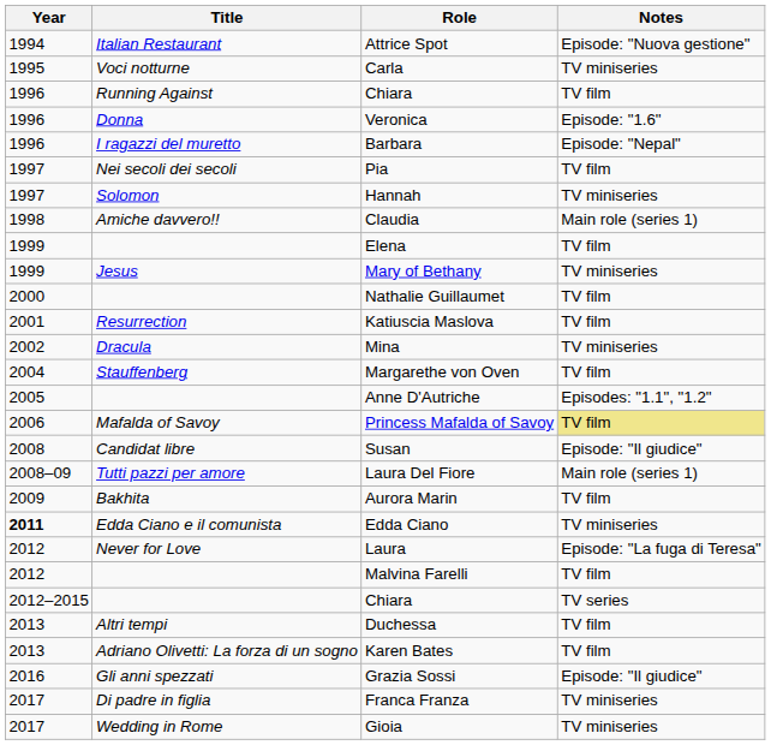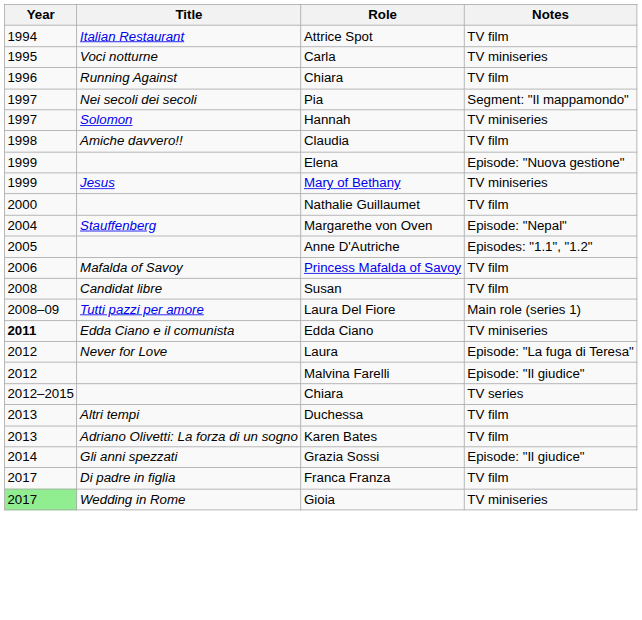 <table class="wikitable sortable">
 <tr>
 <th>Year</th>
 <th>Title</th>
 <th>Role</th>
 <th class="unsortable">Notes</th>
 </tr>
 <tr>
 <td>1994</td>
 <td><em><a href='#'>Italian Restaurant</a></em></td>
 <td>Attrice Spot</td>
-<td>Episode: "Nuova gestione"</td>
+<td>TV film</td>
 </tr>
 <tr>
 <td>1995</td>
 <td><em>Voci notturne</em></td>
 <td>Carla</td>
 <td>TV miniseries</td>
 </tr>
 <tr>
 <td>1996</td>
 <td><em>Running Against</em></td>
 <td>Chiara</td>
 <td>TV film</td>
 </tr>
 <tr>
-<td>1996</td>
-<td><em><a href='#'>Donna</a></em></td>
-<td>Veronica</td>
-<td>Episode: "1.6"</td>
-</tr>
-<tr>
-<td>1996</td>
-<td><em><a href='#'>I ragazzi del muretto</a></em></td>
-<td>Barbara</td>
-<td>Episode: "Nepal"</td>
-</tr>
-<tr>
 <td>1997</td>
 <td><em>Nei secoli dei secoli</em></td>
 <td>Pia</td>
-<td>TV film</td>
+<td>Segment: "Il mappamondo"</td>
 </tr>
 <tr>
 <td>1997</td>
 <td><em><a href='#'>Solomon</a></em></td>
 <td>Hannah</td>
 <td>TV miniseries</td>
 </tr>
 <tr>
 <td>1998</td>
 <td><em>Amiche davvero!!</em></td>
 <td>Claudia</td>
-<td>Main role (series 1)</td>
+<td>TV film</td>
 </tr>
 <tr>
 <td>1999</td>
 <td><em></em></td>
 <td>Elena</td>
-<td>TV film</td>
+<td>Episode: "Nuova gestione"</td>
 </tr>
 <tr>
 <td>1999</td>
 <td><em><a href='#'>Jesus</a></em></td>
 <td><a href='#'>Mary of Bethany</a></td>
 <td>TV miniseries</td>
 </tr>
 <tr>
 <td>2000</td>
 <td><em></em></td>
 <td>Nathalie Guillaumet</td>
 <td>TV film</td>
 </tr>
 <tr>
-<td>2001</td>
-<td><em><a href='#'>Resurrection</a></em></td>
-<td>Katiuscia Maslova</td>
-<td>TV film</td>
-</tr>
-<tr>
-<td>2002</td>
-<td><em><a href='#'>Dracula</a></em></td>
-<td>Mina</td>
-<td>TV miniseries</td>
-</tr>
-<tr>
 <td>2004</td>
 <td><em><a href='#'>Stauffenberg</a></em></td>
 <td>Margarethe von Oven</td>
-<td>TV film</td>
+<td>Episode: "Nepal"</td>
 </tr>
 <tr>
 <td>2005</td>
 <td><em></em></td>
 <td>Anne D'Autriche</td>
 <td>Episodes: "1.1", "1.2"</td>
 </tr>
 <tr>
 <td>2006</td>
 <td><em>Mafalda of Savoy</em></td>
 <td><a href='#'>Princess Mafalda of Savoy</a></td>
-<td style="background: khaki;">TV film</td>
+<td>TV film</td>
 </tr>
 <tr>
 <td>2008</td>
 <td><em>Candidat libre</em></td>
 <td>Susan</td>
-<td>Episode: "Il giudice"</td>
+<td>TV film</td>
 </tr>
 <tr>
 <td>2008–09</td>
 <td><em><a href='#'>Tutti pazzi per amore</a></em></td>
 <td>Laura Del Fiore</td>
 <td>Main role (series 1)</td>
-</tr>
-<tr>
-<td>2009</td>
-<td><em>Bakhita</em></td>
-<td>Aurora Marin</td>
-<td>TV film</td>
 </tr>
 <tr>
 <td><strong>2011</strong></td>
 <td><em>Edda Ciano e il comunista</em></td>
 <td>Edda Ciano</td>
 <td>TV miniseries</td>
 </tr>
 <tr>
 <td>2012</td>
 <td><em>Never for Love</em></td>
 <td>Laura</td>
 <td>Episode: "La fuga di Teresa"</td>
 </tr>
 <tr>
 <td>2012</td>
 <td><em></em></td>
 <td>Malvina Farelli</td>
-<td>TV film</td>
+<td>Episode: "Il giudice"</td>
 </tr>
 <tr>
 <td>2012–2015</td>
 <td><em></em></td>
 <td>Chiara</td>
 <td>TV series</td>
 </tr>
 <tr>
 <td>2013</td>
 <td><em>Altri tempi</em></td>
 <td>Duchessa</td>
 <td>TV film</td>
 </tr>
 <tr>
 <td>2013</td>
 <td><em>Adriano Olivetti: La forza di un sogno</em></td>
 <td>Karen Bates</td>
 <td>TV film</td>
 </tr>
 <tr>
-<td>2016</td>
+<td>2014</td>
 <td><em>Gli anni spezzati</em></td>
 <td>Grazia Sossi</td>
 <td>Episode: "Il giudice"</td>
 </tr>
 <tr>
 <td>2017</td>
 <td><em>Di padre in figlia</em></td>
 <td>Franca Franza</td>
-<td>TV miniseries</td>
+<td>TV film</td>
 </tr>
 <tr>
-<td>2017</td>
+<td style="background: lightgreen;">2017</td>
 <td><em>Wedding in Rome</em></td>
 <td>Gioia</td>
 <td>TV miniseries</td>
 </tr>
 </table>
